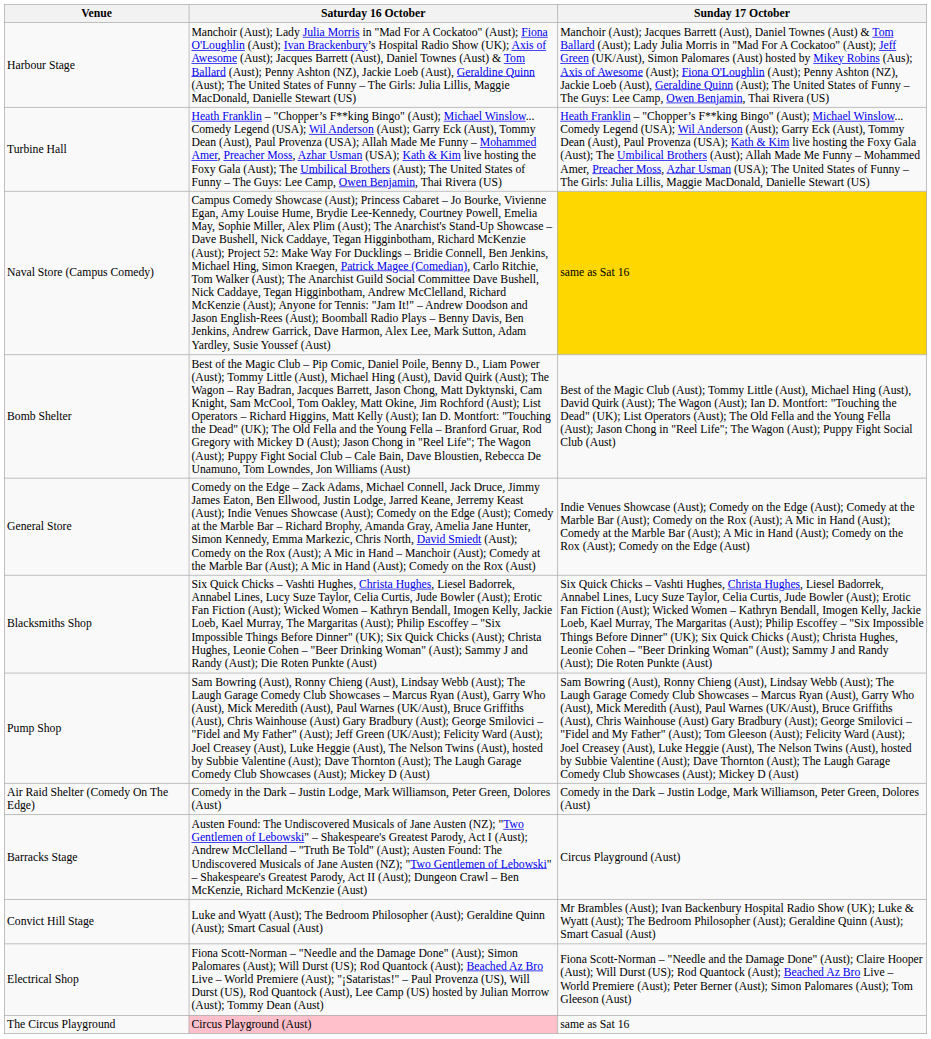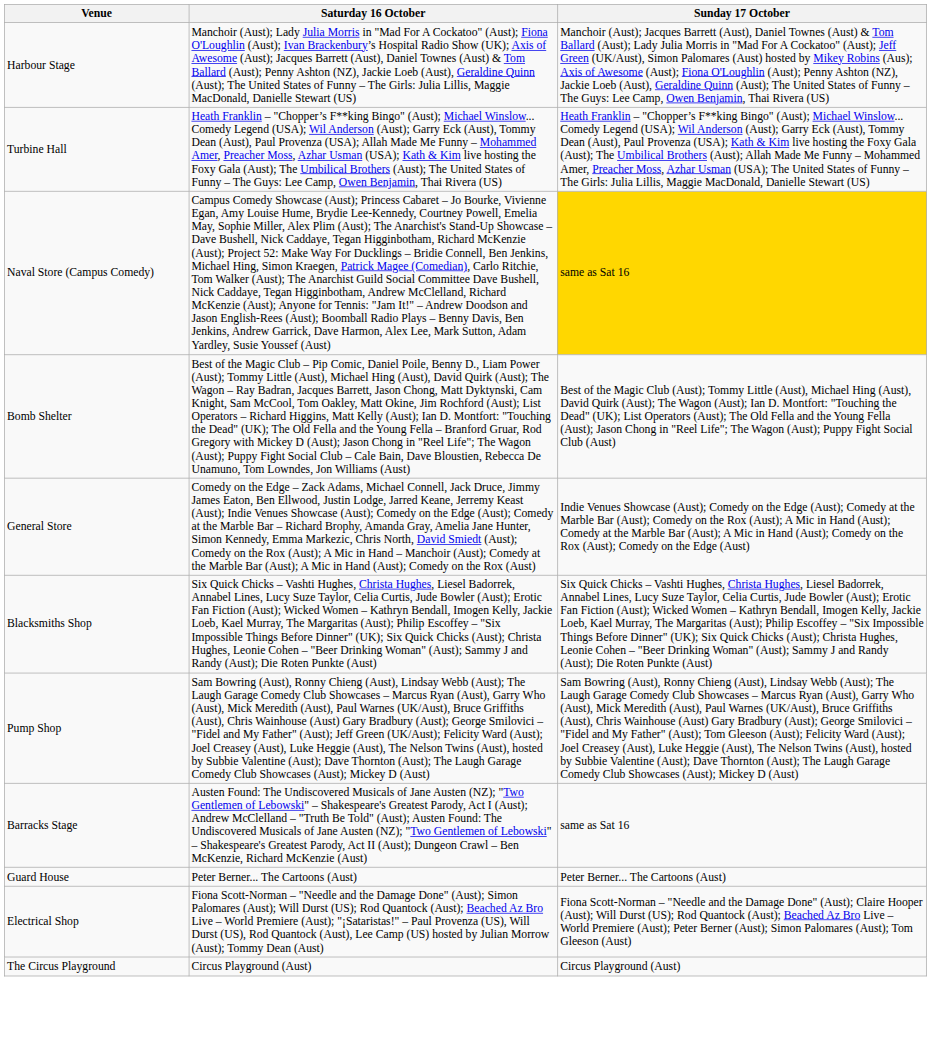 <table class="wikitable" style="width:100%;">
 <tr>
 <th style="width:20%;">Venue</th>
 <th style="width:40%;">Saturday 16 October</th>
 <th style="width:40%;">Sunday 17 October</th>
 </tr>
 <tr style="text-align:left;">
 <td>Harbour Stage</td>
 <td>Manchoir (Aust); Lady <a href='#'>Julia Morris</a> in "Mad For A Cockatoo" (Aust); <a href='#'>Fiona O'Loughlin</a> (Aust); <a href='#'>Ivan Brackenbury</a>’s Hospital Radio Show (UK); <a href='#'>Axis of Awesome</a> (Aust); Jacques Barrett (Aust), Daniel Townes (Aust) & <a href='#'>Tom Ballard</a> (Aust); Penny Ashton (NZ), Jackie Loeb (Aust), <a href='#'>Geraldine Quinn</a> (Aust); The United States of Funny – The Girls: Julia Lillis, Maggie MacDonald, Danielle Stewart (US)</td>
 <td>Manchoir (Aust); Jacques Barrett (Aust), Daniel Townes (Aust) & <a href='#'>Tom Ballard</a> (Aust); Lady Julia Morris in "Mad For A Cockatoo" (Aust); <a href='#'>Jeff Green</a> (UK/Aust), Simon Palomares (Aust) hosted by <a href='#'>Mikey Robins</a> (Aus); <a href='#'>Axis of Awesome</a> (Aust); <a href='#'>Fiona O'Loughlin</a> (Aust); Penny Ashton (NZ), Jackie Loeb (Aust), <a href='#'>Geraldine Quinn</a> (Aust); The United States of Funny – The Guys: Lee Camp, <a href='#'>Owen Benjamin</a>, Thai Rivera (US)</td>
 </tr>
 <tr style="text-align:left;">
 <td>Turbine Hall</td>
 <td><a href='#'>Heath Franklin</a> – "Chopper’s F**king Bingo" (Aust); <a href='#'>Michael Winslow</a>... Comedy Legend (USA); <a href='#'>Wil Anderson</a> (Aust); Garry Eck (Aust), Tommy Dean (Aust), Paul Provenza (USA); Allah Made Me Funny – <a href='#'>Mohammed Amer</a>, <a href='#'>Preacher Moss</a>, <a href='#'>Azhar Usman</a> (USA); <a href='#'>Kath & Kim</a> live hosting the Foxy Gala (Aust); The <a href='#'>Umbilical Brothers</a> (Aust); The United States of Funny – The Guys: Lee Camp, <a href='#'>Owen Benjamin</a>, Thai Rivera (US)</td>
 <td><a href='#'>Heath Franklin</a> – "Chopper’s F**king Bingo" (Aust); <a href='#'>Michael Winslow</a>... Comedy Legend (USA); <a href='#'>Wil Anderson</a> (Aust); Garry Eck (Aust), Tommy Dean (Aust), Paul Provenza (USA); <a href='#'>Kath & Kim</a> live hosting the Foxy Gala (Aust); The <a href='#'>Umbilical Brothers</a> (Aust); Allah Made Me Funny – Mohammed Amer, <a href='#'>Preacher Moss</a>, <a href='#'>Azhar Usman</a> (USA); The United States of Funny – The Girls: Julia Lillis, Maggie MacDonald, Danielle Stewart (US)</td>
 </tr>
 <tr style="text-align:left;">
 <td>Naval Store (Campus Comedy)</td>
 <td>Campus Comedy Showcase (Aust); Princess Cabaret – Jo Bourke, Vivienne Egan, Amy Louise Hume, Brydie Lee-Kennedy, Courtney Powell, Emelia May, Sophie Miller, Alex Plim (Aust); The Anarchist's Stand-Up Showcase – Dave Bushell, Nick Caddaye, Tegan Higginbotham, Richard McKenzie (Aust); Project 52: Make Way For Ducklings – Bridie Connell, Ben Jenkins, Michael Hing, Simon Kraegen, <a href='#'>Patrick Magee (Comedian)</a>, Carlo Ritchie, Tom Walker (Aust); The Anarchist Guild Social Committee Dave Bushell, Nick Caddaye, Tegan Higginbotham, Andrew McClelland, Richard McKenzie (Aust); Anyone for Tennis: "Jam It!" – Andrew Doodson and Jason English-Rees (Aust); Boomball Radio Plays – Benny Davis, Ben Jenkins, Andrew Garrick, Dave Harmon, Alex Lee, Mark Sutton, Adam Yardley, Susie Youssef (Aust)</td>
 <td style="background: gold;">same as Sat 16</td>
 </tr>
 <tr style="text-align:left;">
 <td>Bomb Shelter</td>
 <td>Best of the Magic Club – Pip Comic, Daniel Poile, Benny D., Liam Power (Aust); Tommy Little (Aust), Michael Hing (Aust), David Quirk (Aust); The Wagon – Ray Badran, Jacques Barrett, Jason Chong, Matt Dyktynski, Cam Knight, Sam McCool, Tom Oakley, Matt Okine, Jim Rochford (Aust); List Operators – Richard Higgins, Matt Kelly (Aust); Ian D. Montfort: "Touching the Dead" (UK); The Old Fella and the Young Fella – Branford Gruar, Rod Gregory with Mickey D (Aust); Jason Chong in "Reel Life"; The Wagon (Aust); Puppy Fight Social Club – Cale Bain, Dave Bloustien, Rebecca De Unamuno, Tom Lowndes, Jon Williams (Aust)</td>
 <td>Best of the Magic Club (Aust); Tommy Little (Aust), Michael Hing (Aust), David Quirk (Aust); The Wagon (Aust); Ian D. Montfort: "Touching the Dead" (UK); List Operators (Aust); The Old Fella and the Young Fella (Aust); Jason Chong in "Reel Life"; The Wagon (Aust); Puppy Fight Social Club (Aust)</td>
 </tr>
 <tr>
 <td>General Store</td>
 <td>Comedy on the Edge – Zack Adams, Michael Connell, Jack Druce, Jimmy James Eaton, Ben Ellwood, Justin Lodge, Jarred Keane, Jerremy Keast (Aust); Indie Venues Showcase (Aust); Comedy on the Edge (Aust); Comedy at the Marble Bar – Richard Brophy, Amanda Gray, Amelia Jane Hunter, Simon Kennedy, Emma Markezic, Chris North, <a href='#'>David Smiedt</a> (Aust); Comedy on the Rox (Aust); A Mic in Hand – Manchoir (Aust); Comedy at the Marble Bar (Aust); A Mic in Hand (Aust); Comedy on the Rox (Aust)</td>
 <td>Indie Venues Showcase (Aust); Comedy on the Edge (Aust); Comedy at the Marble Bar (Aust); Comedy on the Rox (Aust); A Mic in Hand (Aust); Comedy at the Marble Bar (Aust); A Mic in Hand (Aust); Comedy on the Rox (Aust); Comedy on the Edge (Aust)</td>
 </tr>
 <tr style="text-align:left;">
 <td>Blacksmiths Shop</td>
 <td>Six Quick Chicks – Vashti Hughes, <a href='#'>Christa Hughes</a>, Liesel Badorrek, Annabel Lines, Lucy Suze Taylor, Celia Curtis, Jude Bowler (Aust); Erotic Fan Fiction (Aust); Wicked Women – Kathryn Bendall, Imogen Kelly, Jackie Loeb, Kael Murray, The Margaritas (Aust); Philip Escoffey – "Six Impossible Things Before Dinner" (UK); Six Quick Chicks (Aust); Christa Hughes, Leonie Cohen – "Beer Drinking Woman" (Aust); Sammy J and Randy (Aust); Die Roten Punkte (Aust)</td>
 <td>Six Quick Chicks – Vashti Hughes, <a href='#'>Christa Hughes</a>, Liesel Badorrek, Annabel Lines, Lucy Suze Taylor, Celia Curtis, Jude Bowler (Aust); Erotic Fan Fiction (Aust); Wicked Women – Kathryn Bendall, Imogen Kelly, Jackie Loeb, Kael Murray, The Margaritas (Aust); Philip Escoffey – "Six Impossible Things Before Dinner" (UK); Six Quick Chicks (Aust); Christa Hughes, Leonie Cohen – "Beer Drinking Woman" (Aust); Sammy J and Randy (Aust); Die Roten Punkte (Aust)</td>
 </tr>
 <tr>
 <td>Pump Shop</td>
 <td>Sam Bowring (Aust), Ronny Chieng (Aust), Lindsay Webb (Aust); The Laugh Garage Comedy Club Showcases – Marcus Ryan (Aust), Garry Who (Aust), Mick Meredith (Aust), Paul Warnes (UK/Aust), Bruce Griffiths (Aust), Chris Wainhouse (Aust) Gary Bradbury (Aust); George Smilovici – "Fidel and My Father" (Aust); Jeff Green (UK/Aust); Felicity Ward (Aust); Joel Creasey (Aust), Luke Heggie (Aust), The Nelson Twins (Aust), hosted by Subbie Valentine (Aust); Dave Thornton (Aust); The Laugh Garage Comedy Club Showcases (Aust); Mickey D (Aust)</td>
 <td>Sam Bowring (Aust), Ronny Chieng (Aust), Lindsay Webb (Aust); The Laugh Garage Comedy Club Showcases – Marcus Ryan (Aust), Garry Who (Aust), Mick Meredith (Aust), Paul Warnes (UK/Aust), Bruce Griffiths (Aust), Chris Wainhouse (Aust) Gary Bradbury (Aust); George Smilovici – "Fidel and My Father" (Aust); Tom Gleeson (Aust); Felicity Ward (Aust); Joel Creasey (Aust), Luke Heggie (Aust), The Nelson Twins (Aust), hosted by Subbie Valentine (Aust); Dave Thornton (Aust); The Laugh Garage Comedy Club Showcases (Aust); Mickey D (Aust)</td>
 </tr>
 <tr>
-<td>Air Raid Shelter (Comedy On The Edge)</td>
-<td>Comedy in the Dark – Justin Lodge, Mark Williamson, Peter Green, Dolores (Aust)</td>
-<td>Comedy in the Dark – Justin Lodge, Mark Williamson, Peter Green, Dolores (Aust)</td>
+<td>Barracks Stage</td>
+<td>Austen Found: The Undiscovered Musicals of Jane Austen (NZ); "<a href='#'>Two Gentlemen of Lebowski</a>" – Shakespeare's Greatest Parody, Act I (Aust); Andrew McClelland – "Truth Be Told" (Aust); Austen Found: The Undiscovered Musicals of Jane Austen (NZ); "<a href='#'>Two Gentlemen of Lebowski</a>" – Shakespeare's Greatest Parody, Act II (Aust); Dungeon Crawl – Ben McKenzie, Richard McKenzie (Aust)</td>
+<td>same as Sat 16</td>
 </tr>
 <tr>
-<td>Barracks Stage</td>
-<td>Austen Found: The Undiscovered Musicals of Jane Austen (NZ); "<a href='#'>Two Gentlemen of Lebowski</a>" – Shakespeare's Greatest Parody, Act I (Aust); Andrew McClelland – "Truth Be Told" (Aust); Austen Found: The Undiscovered Musicals of Jane Austen (NZ); "<a href='#'>Two Gentlemen of Lebowski</a>" – Shakespeare's Greatest Parody, Act II (Aust); Dungeon Crawl – Ben McKenzie, Richard McKenzie (Aust)</td>
-<td>Circus Playground (Aust)</td>
-</tr>
-<tr>
-<td>Convict Hill Stage</td>
-<td>Luke and Wyatt (Aust); The Bedroom Philosopher (Aust); Geraldine Quinn (Aust); Smart Casual (Aust)</td>
-<td>Mr Brambles (Aust); Ivan Backenbury Hospital Radio Show (UK); Luke & Wyatt (Aust); The Bedroom Philosopher (Aust); Geraldine Quinn (Aust); Smart Casual (Aust)</td>
+<td>Guard House</td>
+<td>Peter Berner... The Cartoons (Aust)</td>
+<td>Peter Berner... The Cartoons (Aust)</td>
 </tr>
 <tr>
 <td>Electrical Shop</td>
 <td>Fiona Scott-Norman – "Needle and the Damage Done" (Aust); Simon Palomares (Aust); Will Durst (US); Rod Quantock (Aust); <a href='#'>Beached Az Bro</a> Live – World Premiere (Aust); "¡Sataristas!" – Paul Provenza (US), Will Durst (US), Rod Quantock (Aust), Lee Camp (US) hosted by Julian Morrow (Aust); Tommy Dean (Aust)</td>
 <td>Fiona Scott-Norman – "Needle and the Damage Done" (Aust); Claire Hooper (Aust); Will Durst (US); Rod Quantock (Aust); <a href='#'>Beached Az Bro</a> Live – World Premiere (Aust); Peter Berner (Aust); Simon Palomares (Aust); Tom Gleeson (Aust)</td>
 </tr>
 <tr>
 <td>The Circus Playground</td>
-<td style="background: pink;">Circus Playground (Aust)</td>
-<td>same as Sat 16</td>
+<td>Circus Playground (Aust)</td>
+<td>Circus Playground (Aust)</td>
 </tr>
 </table>
